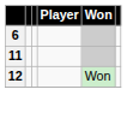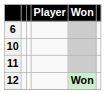 <table class="wikitable sortable">
 <tr>
 <th style="background:#000; color:#fff;" scope="col"></th>
 <th style="background:#000; color:#fff;" scope="col"></th>
 <th style="background:#000; color:#fff;" scope="col"></th>
 <th style="background:#000; color:#fff;" scope="col">Player</th>
 <th style="background:#000; color:#fff;" scope="col">Won</th>
 <th style="background:#000; color:#fff;" scope="col"></th>
 </tr>
 <tr>
 <th scope="row">6</th>
+<td></td>
+<td></td>
+<td></td>
+<td style="background:#ccc;"></td>
+<td></td>
+</tr>
+<tr>
+<th scope="row">10</th>
 <td></td>
 <td></td>
 <td></td>
 <td style="background:#ccc;"></td>
 <td></td>
 </tr>
 <tr>
 <th scope="row">11</th>
 <td></td>
 <td></td>
 <td></td>
 <td style="background:#ccc;"></td>
 <td></td>
 </tr>
 <tr>
 <th scope="row">12</th>
 <td></td>
 <td></td>
 <td></td>
-<td style="background:#cec;">Won</td>
+<td style="background:#cec;"><strong>Won</strong></td>
 <td></td>
 </tr>
 <tr>
 </tr>
 </table>
